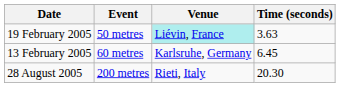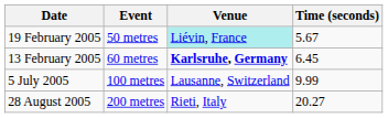 <table class="wikitable" style="border-collapse: collapse; font-size: 95%;">
 <tr>
 <th>Date</th>
 <th>Event</th>
 <th>Venue</th>
 <th>Time (seconds)</th>
 </tr>
 <tr>
 <td>19 February 2005</td>
 <td><a href='#'>50 metres</a></td>
 <td style="background: paleturquoise;"><a href='#'>Liévin</a>, <a href='#'>France</a></td>
-<td>3.63</td>
+<td>5.67</td>
 </tr>
 <tr>
 <td>13 February 2005</td>
 <td><a href='#'>60 metres</a></td>
-<td><a href='#'>Karlsruhe</a>, <a href='#'>Germany</a></td>
+<td><strong><a href='#'>Karlsruhe</a>, <a href='#'>Germany</a></strong></td>
 <td>6.45</td>
+</tr>
+<tr>
+<td>5 July 2005</td>
+<td><a href='#'>100 metres</a></td>
+<td><a href='#'>Lausanne</a>, <a href='#'>Switzerland</a></td>
+<td>9.99</td>
 </tr>
 <tr>
 <td>28 August 2005</td>
 <td><a href='#'>200 metres</a></td>
 <td><a href='#'>Rieti</a>, <a href='#'>Italy</a></td>
-<td>20.30</td>
+<td>20.27</td>
 </tr>
 </table>
